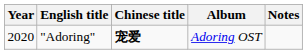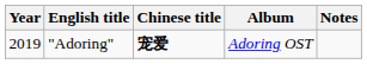 <table class="wikitable">
 <tr>
 <th>Year</th>
 <th>English title</th>
 <th>Chinese title</th>
 <th>Album</th>
 <th>Notes</th>
 </tr>
 <tr>
-<td>2020</td>
+<td>2019</td>
 <td>"Adoring"</td>
 <td><strong>宠爱</strong></td>
 <td><em><a href='#'>Adoring</a> OST</em></td>
 <td></td>
 </tr>
 </table>
